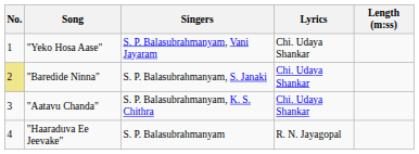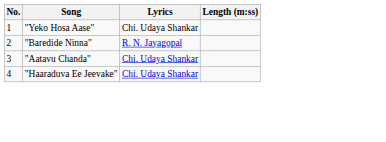 <table class="wikitable" style="font-size:95%;">
 <tr>
 <th>No.</th>
 <th>Song</th>
-<th>Singers</th>
 <th>Lyrics</th>
 <th>Length (m:ss)</th>
 </tr>
 <tr>
 <td>1</td>
 <td>"Yeko Hosa Aase"</td>
-<td><a href='#'>S. P. Balasubrahmanyam</a>, <a href='#'>Vani Jayaram</a></td>
 <td>Chi. Udaya Shankar</td>
 <td></td>
 </tr>
 <tr>
-<td style="background: khaki;">2</td>
+<td>2</td>
 <td>"Baredide Ninna"</td>
-<td>S. P. Balasubrahmanyam, <a href='#'>S. Janaki</a></td>
-<td><a href='#'>Chi. Udaya Shankar</a></td>
+<td><a href='#'>R. N. Jayagopal</a></td>
 <td></td>
 </tr>
 <tr>
 <td>3</td>
 <td>"Aatavu Chanda"</td>
-<td>S. P. Balasubrahmanyam, <a href='#'>K. S. Chithra</a></td>
 <td><a href='#'>Chi. Udaya Shankar</a></td>
 <td></td>
 </tr>
 <tr>
 <td>4</td>
 <td>"Haaraduva Ee Jeevake"</td>
-<td>S. P. Balasubrahmanyam</td>
-<td>R. N. Jayagopal</td>
+<td><a href='#'>Chi. Udaya Shankar</a></td>
 <td></td>
 </tr>
 </table>
